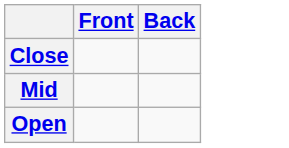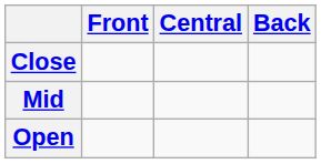 <table class="wikitable" style="text-align:center;">
 <tr>
 <th></th>
 <th><a href='#'>Front</a></th>
+<th><a href='#'>Central</a></th>
 <th><a href='#'>Back</a></th>
 </tr>
 <tr>
 <th><a href='#'>Close</a></th>
+<td> </td>
 <td> </td>
 <td> </td>
 </tr>
 <tr>
 <th><a href='#'>Mid</a></th>
 <td></td>
 <td></td>
+<td></td>
 </tr>
 <tr>
 <th><a href='#'>Open</a></th>
 <td></td>
 <td></td>
+<td></td>
 </tr>
 </table>
